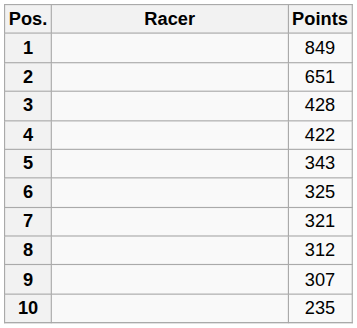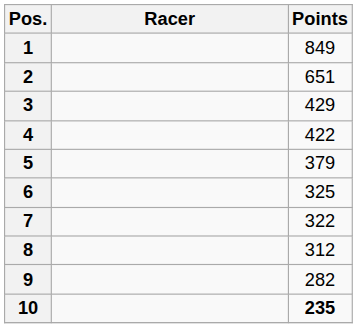 <table class="wikitable sortable plainrowheaders" style="text-align:center;">
 <tr>
 <th scope="col">Pos.</th>
 <th scope="col" style="width:200px;">Racer</th>
 <th style="width:45px;">Points</th>
 </tr>
 <tr>
 <th style="text-align:center;">1</th>
 <td align="left"></td>
 <td>849</td>
 </tr>
 <tr>
 <th style="text-align:center;">2</th>
 <td align="left"></td>
 <td>651</td>
 </tr>
 <tr>
 <th style="text-align:center;">3</th>
 <td align="left"></td>
-<td>428</td>
+<td>429</td>
 </tr>
 <tr>
 <th style="text-align:center;">4</th>
 <td align="left"></td>
 <td>422</td>
 </tr>
 <tr>
 <th style="text-align:center;">5</th>
 <td align="left"></td>
-<td>343</td>
+<td>379</td>
 </tr>
 <tr>
 <th style="text-align:center;">6</th>
 <td align="left"></td>
 <td>325</td>
 </tr>
 <tr>
 <th style="text-align:center;">7</th>
 <td align="left"></td>
-<td>321</td>
+<td>322</td>
 </tr>
 <tr>
 <th style="text-align:center;">8</th>
 <td align="left"></td>
 <td>312</td>
 </tr>
 <tr>
 <th style="text-align:center;">9</th>
 <td align="left"></td>
-<td>307</td>
+<td>282</td>
 </tr>
 <tr>
 <th style="text-align:center;">10</th>
 <td align="left"></td>
-<td>235</td>
+<td><strong>235</strong></td>
 </tr>
 <tr>
 </tr>
 </table>
